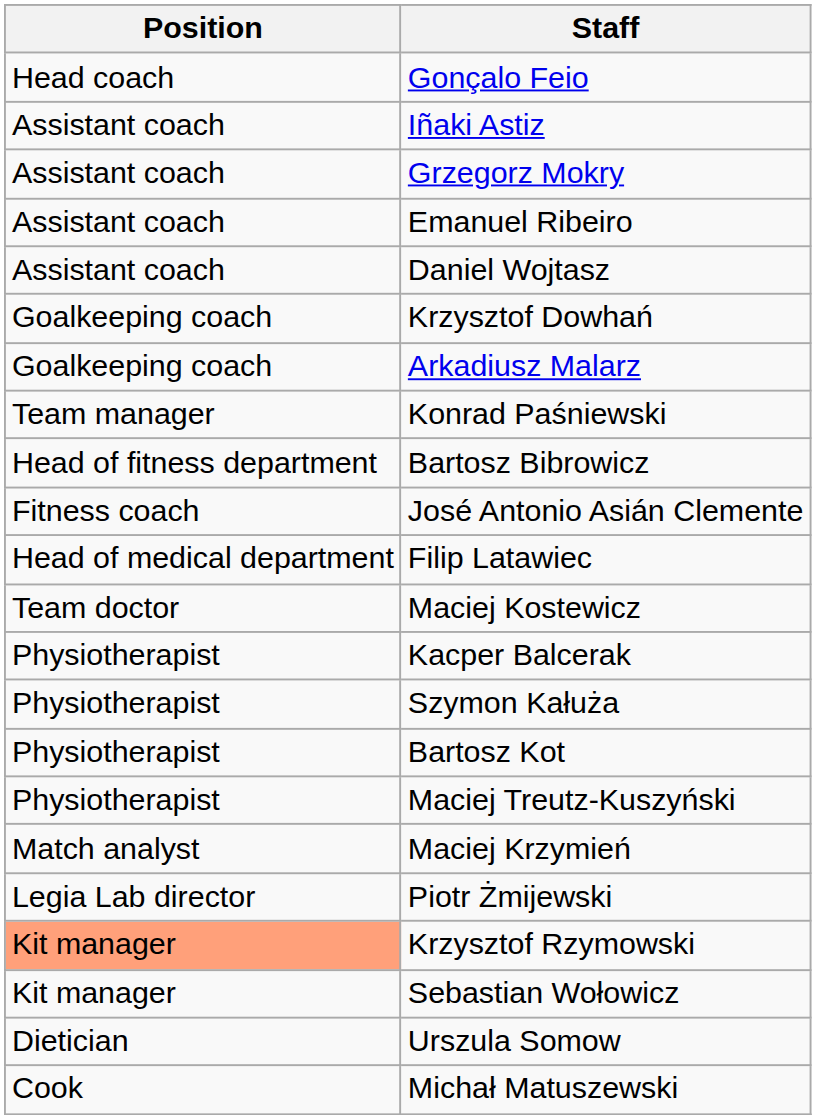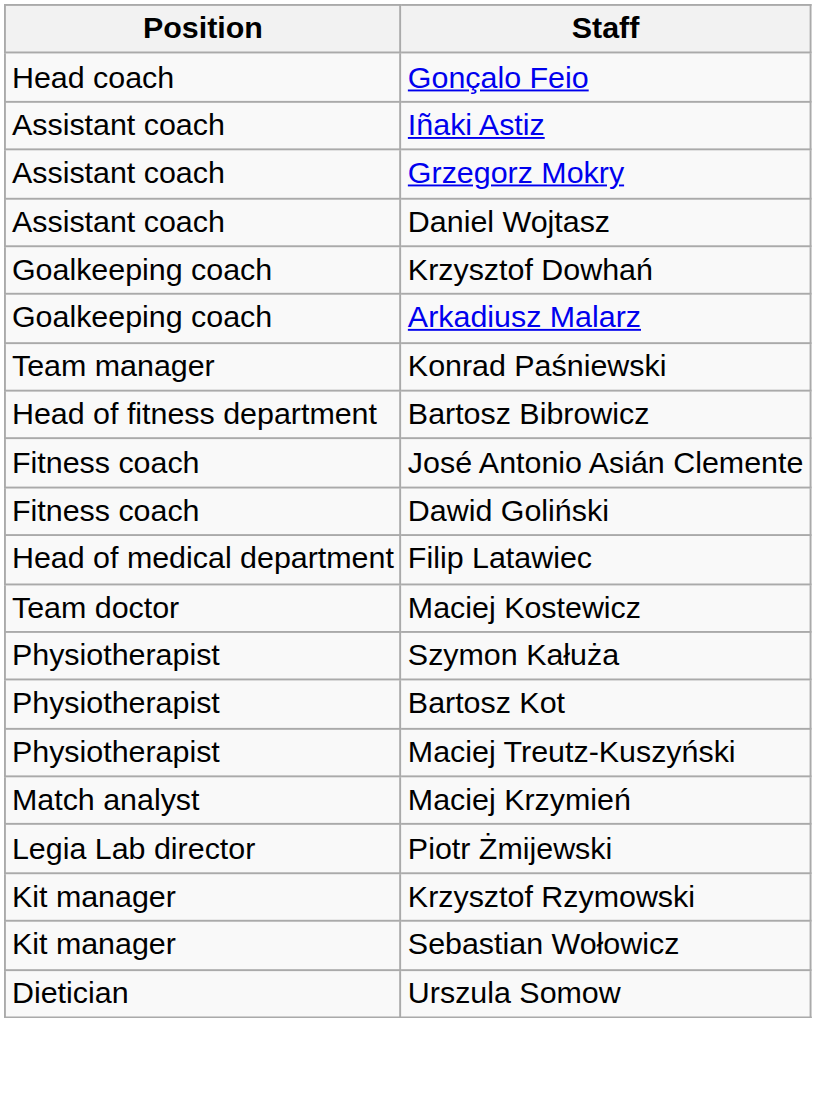 <table class="wikitable">
 <tr>
 <th>Position</th>
 <th>Staff</th>
 </tr>
 <tr>
 <td>Head coach</td>
 <td> <a href='#'>Gonçalo Feio</a></td>
 </tr>
 <tr>
 <td>Assistant coach</td>
 <td> <a href='#'>Iñaki Astiz</a></td>
 </tr>
 <tr>
 <td>Assistant coach</td>
 <td> <a href='#'>Grzegorz Mokry</a></td>
-</tr>
-<tr>
-<td>Assistant coach</td>
-<td> Emanuel Ribeiro</td>
 </tr>
 <tr>
 <td>Assistant coach</td>
 <td> Daniel Wojtasz</td>
 </tr>
 <tr>
 <td>Goalkeeping coach</td>
 <td> Krzysztof Dowhań</td>
 </tr>
 <tr>
 <td>Goalkeeping coach</td>
 <td> <a href='#'>Arkadiusz Malarz</a></td>
 </tr>
 <tr>
 <td>Team manager</td>
 <td> Konrad Paśniewski</td>
 </tr>
 <tr>
 <td>Head of fitness department</td>
 <td> Bartosz Bibrowicz</td>
 </tr>
 <tr>
 <td>Fitness coach</td>
 <td> José Antonio Asián Clemente</td>
 </tr>
 <tr>
+<td>Fitness coach</td>
+<td> Dawid Goliński</td>
+</tr>
+<tr>
 <td>Head of medical department</td>
 <td> Filip Latawiec</td>
 </tr>
 <tr>
 <td>Team doctor</td>
 <td> Maciej Kostewicz</td>
-</tr>
-<tr>
-<td>Physiotherapist</td>
-<td> Kacper Balcerak</td>
 </tr>
 <tr>
 <td>Physiotherapist</td>
 <td> Szymon Kałuża</td>
 </tr>
 <tr>
 <td>Physiotherapist</td>
 <td> Bartosz Kot</td>
 </tr>
 <tr>
 <td>Physiotherapist</td>
 <td> Maciej Treutz-Kuszyński</td>
 </tr>
 <tr>
 <td>Match analyst</td>
 <td> Maciej Krzymień</td>
 </tr>
 <tr>
 <td>Legia Lab director</td>
 <td> Piotr Żmijewski</td>
 </tr>
 <tr>
-<td style="background: lightsalmon;">Kit manager</td>
+<td>Kit manager</td>
 <td> Krzysztof Rzymowski</td>
 </tr>
 <tr>
 <td>Kit manager</td>
 <td> Sebastian Wołowicz</td>
 </tr>
 <tr>
 <td>Dietician</td>
 <td> Urszula Somow</td>
 </tr>
 <tr>
-<td>Cook</td>
-<td> Michał Matuszewski</td>
-</tr>
-<tr>
 </tr>
 </table>
